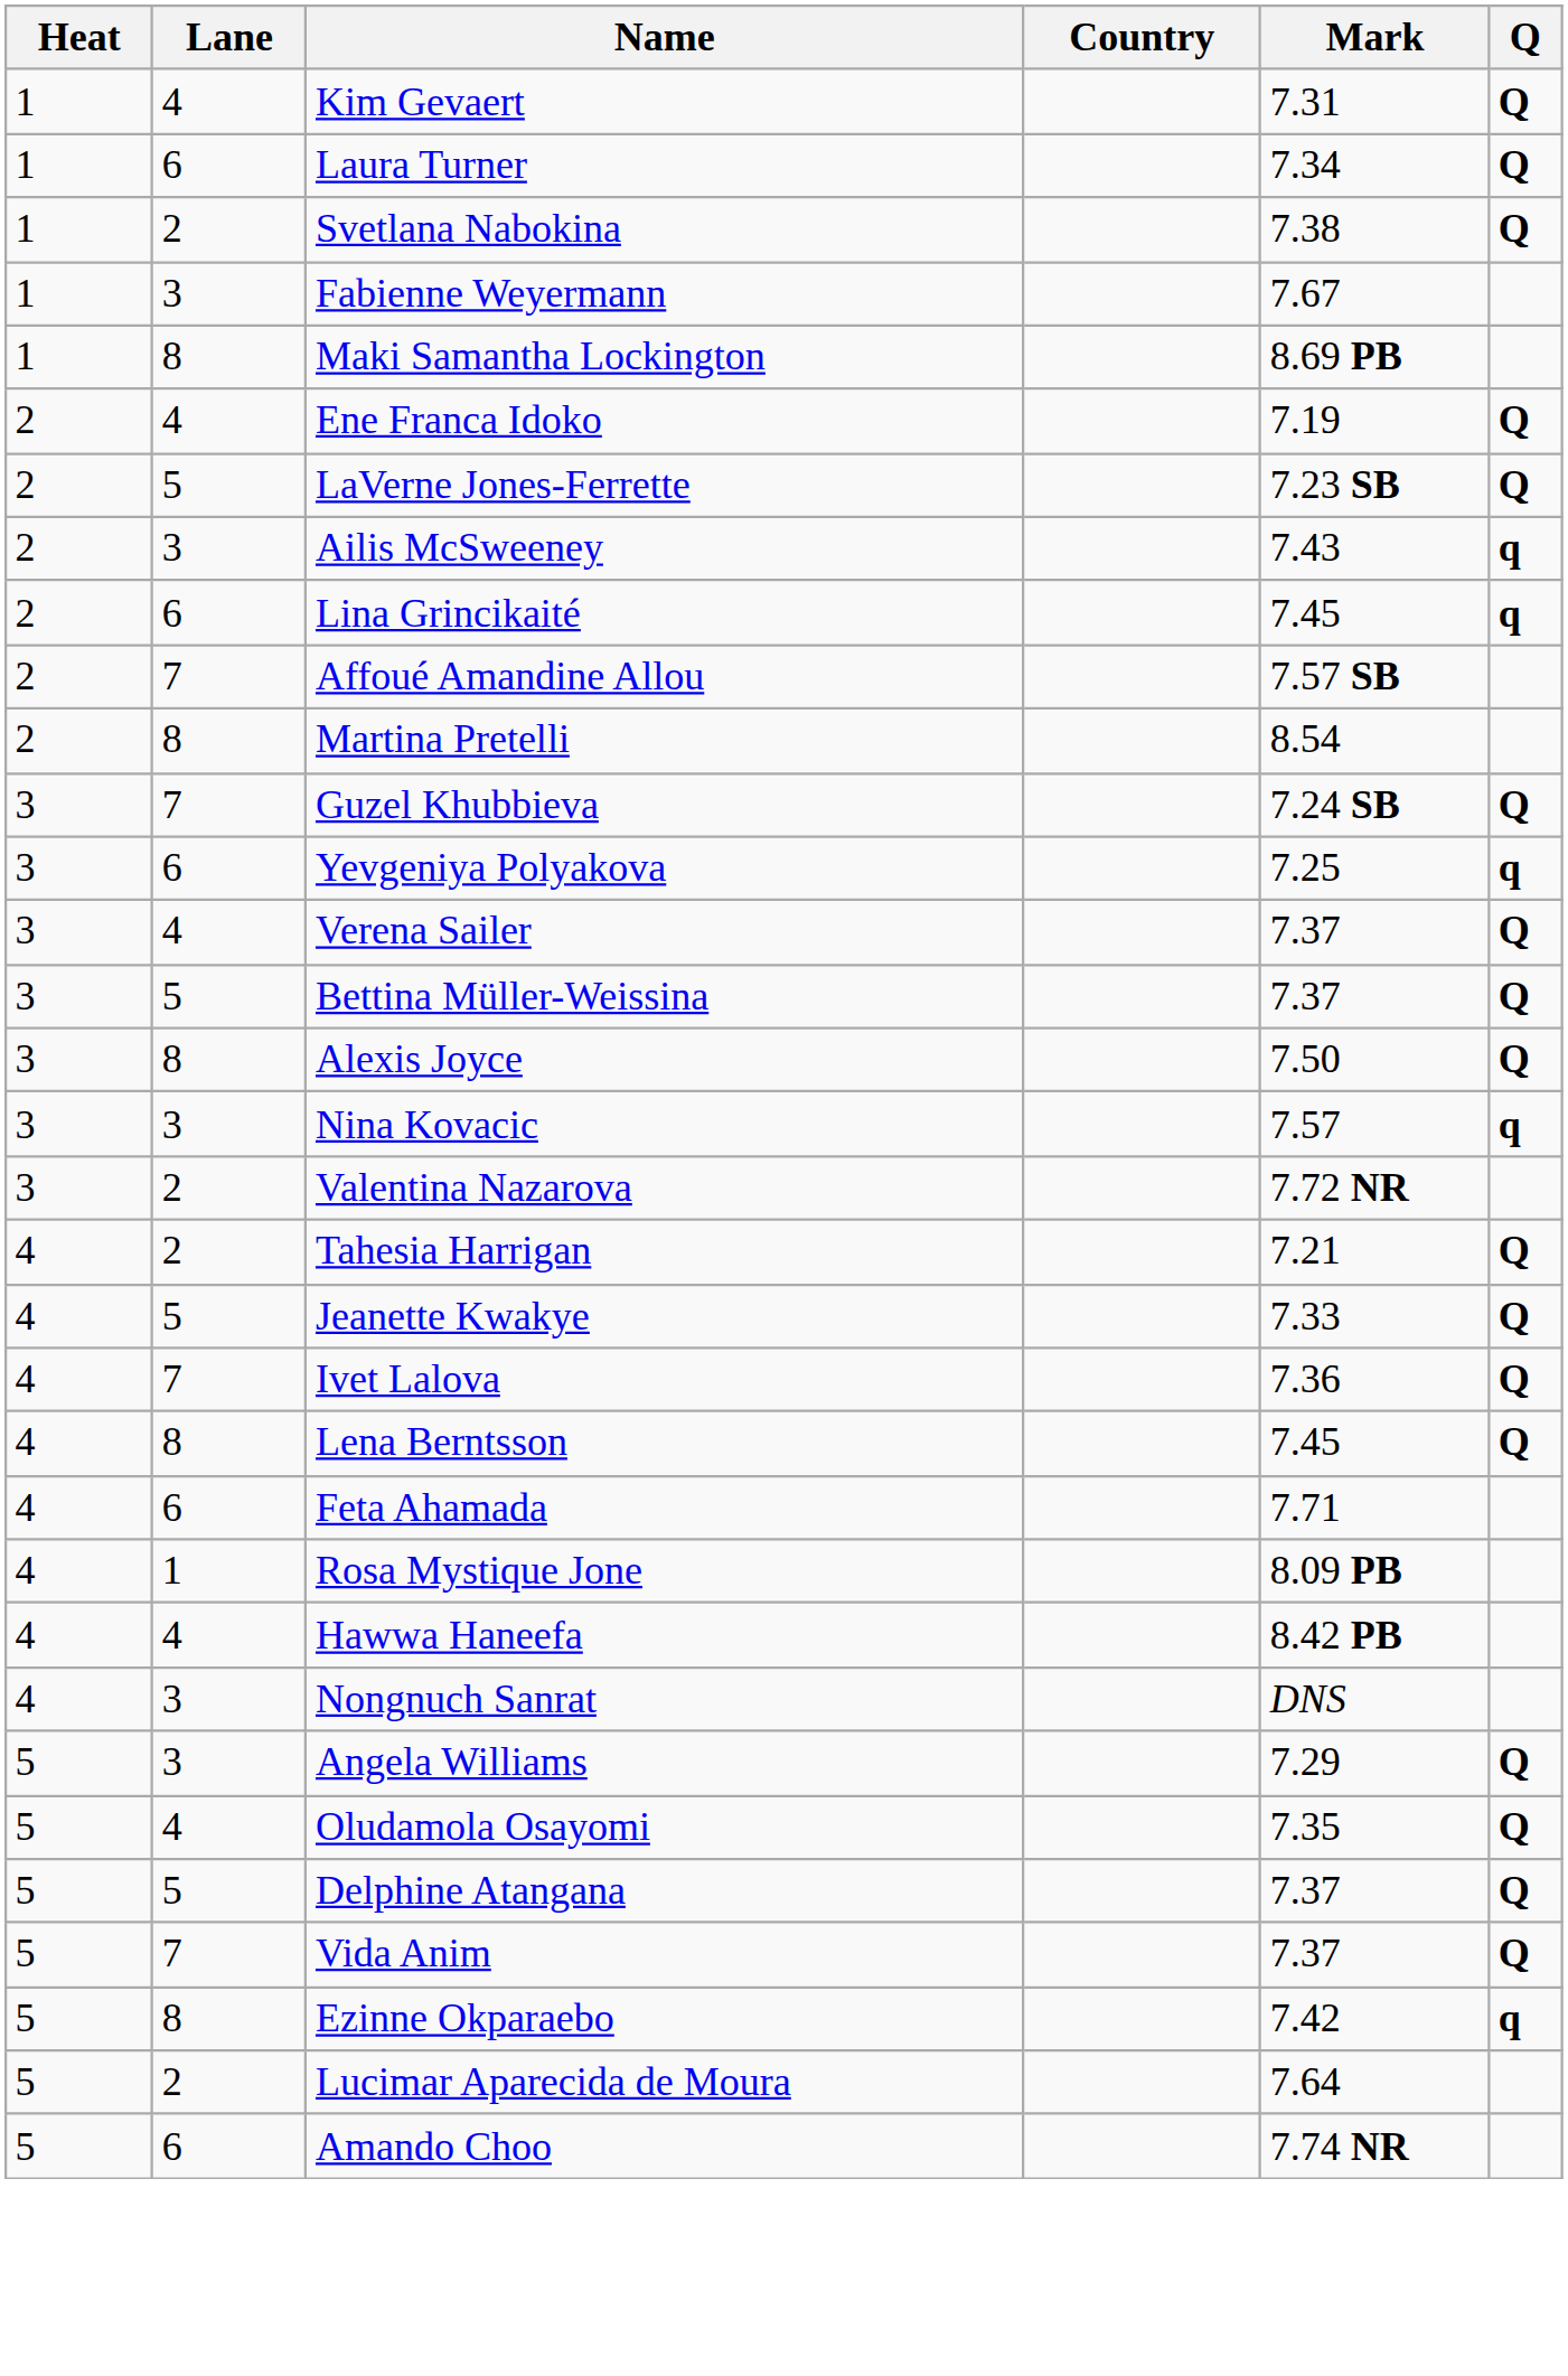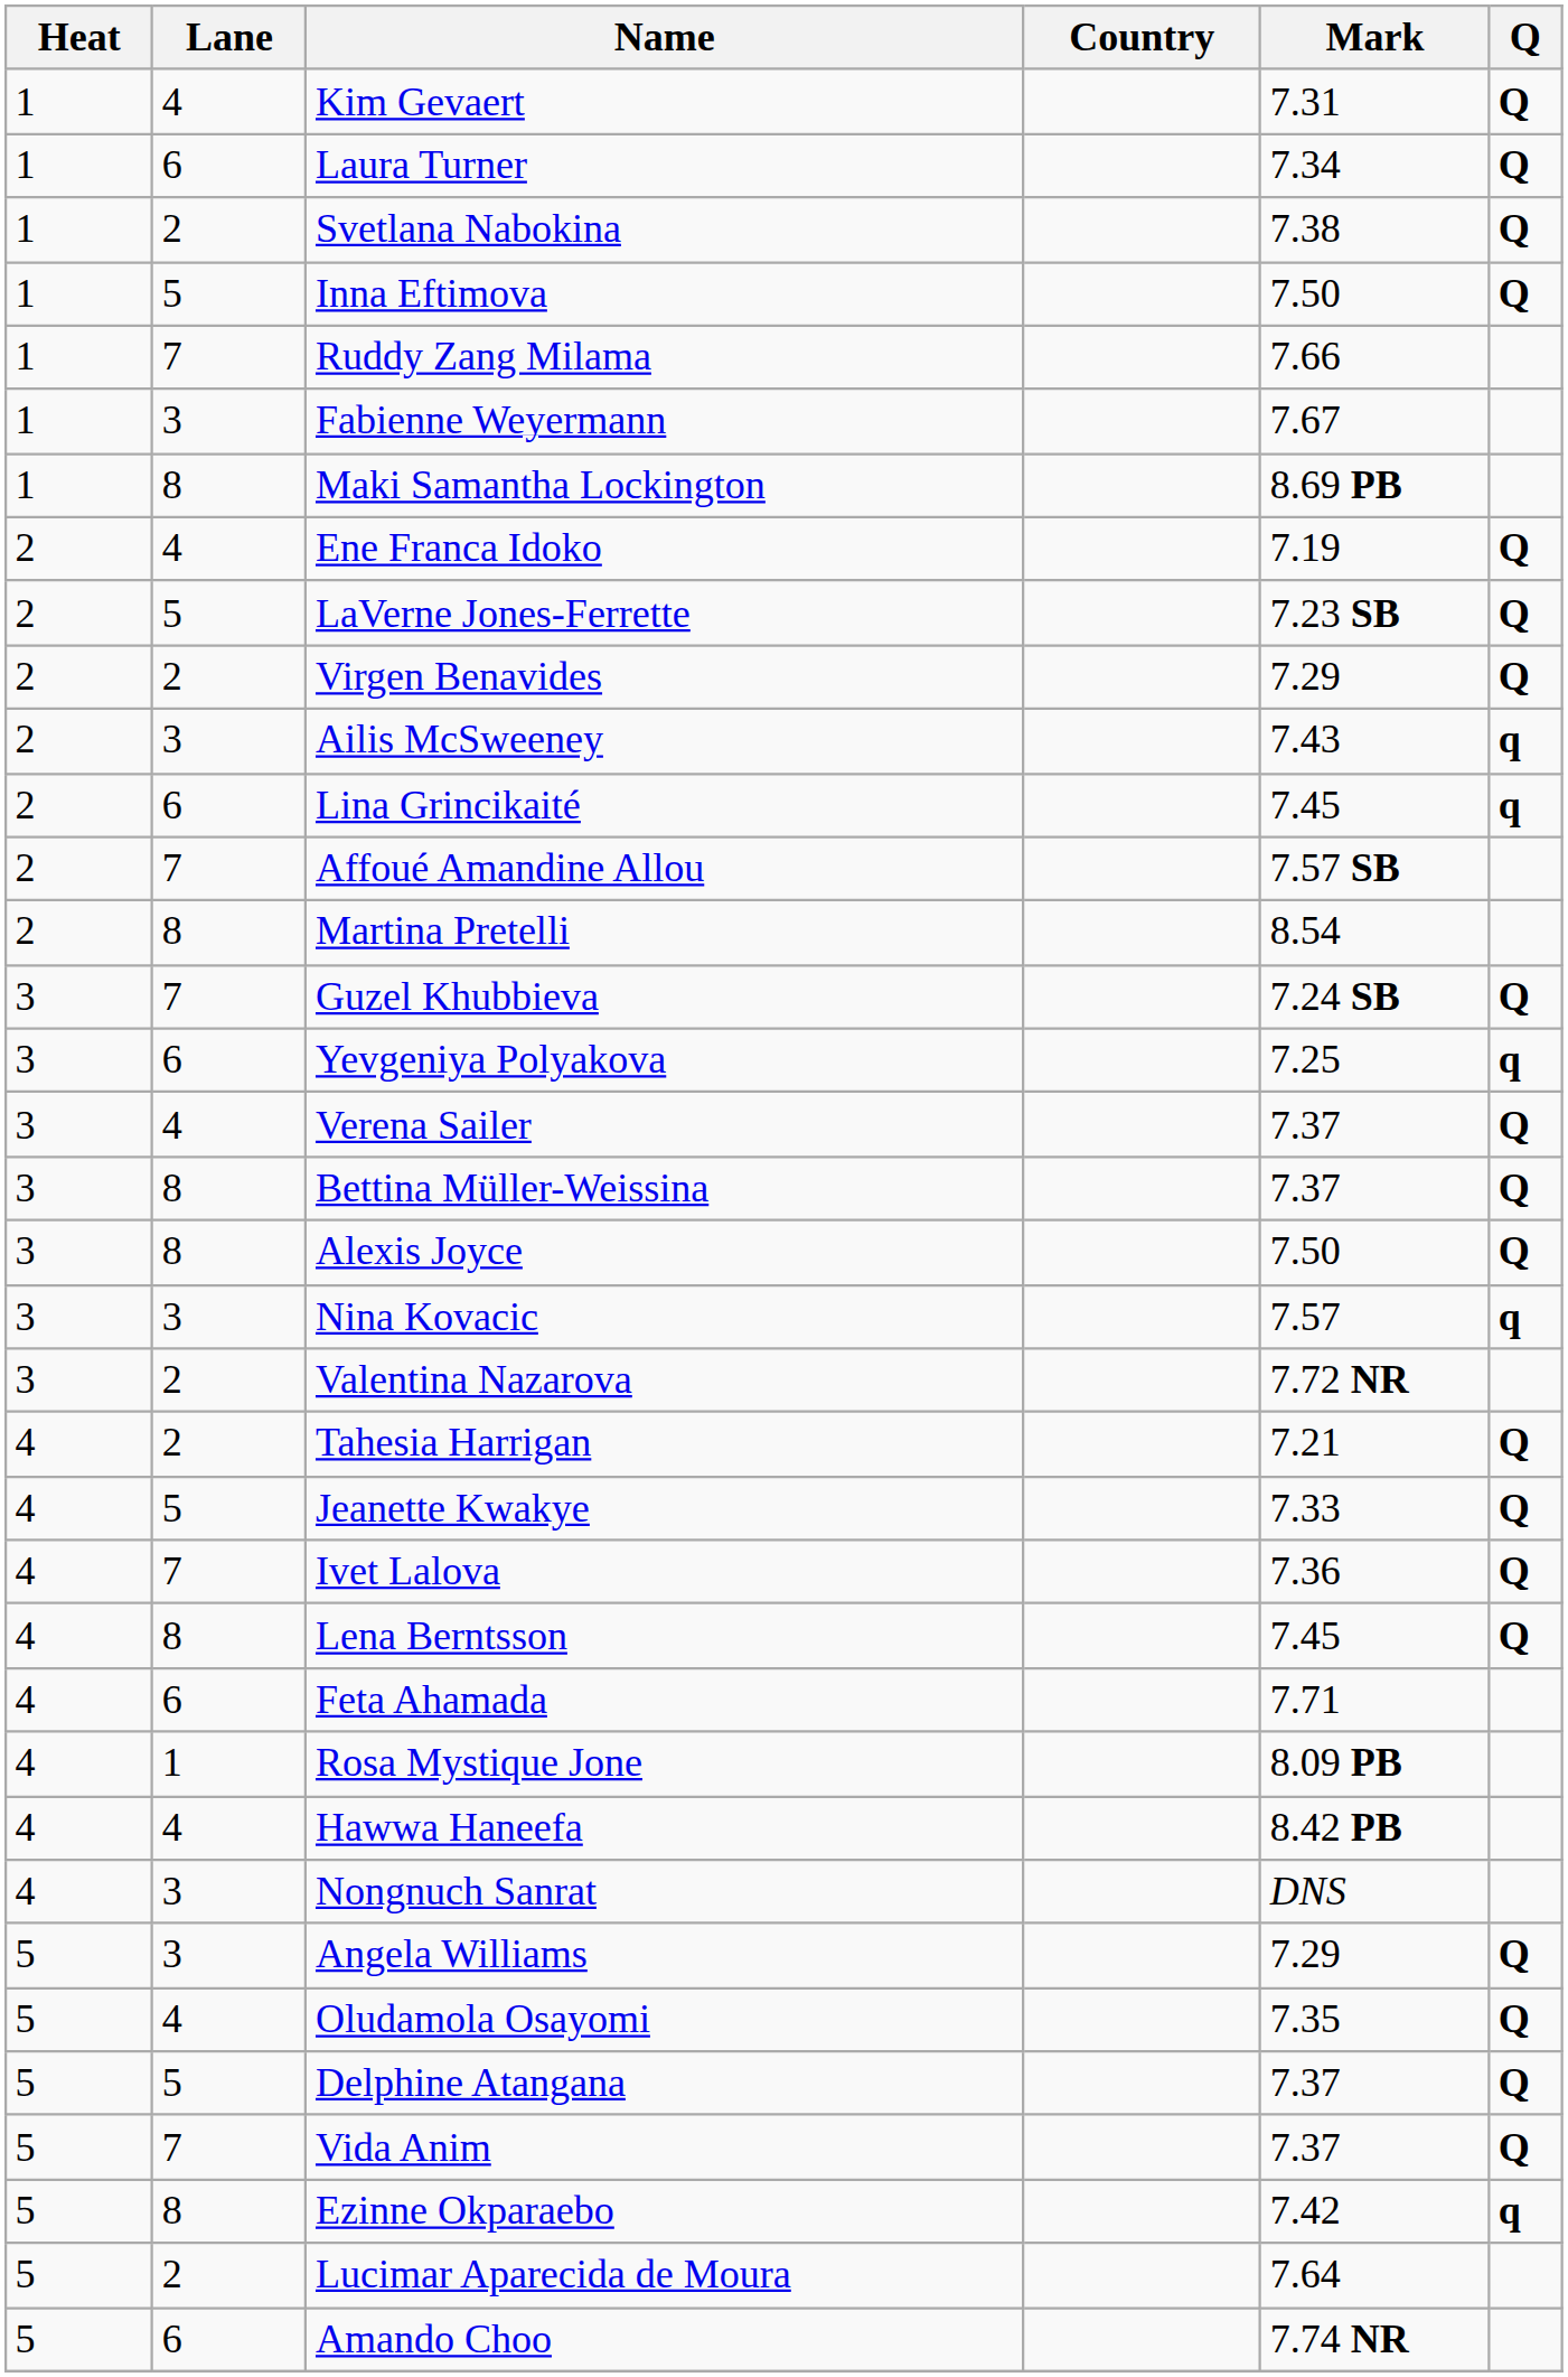 <table class="wikitable sortable" width=70%>
 <tr>
 <th>Heat</th>
 <th>Lane</th>
 <th>Name</th>
 <th>Country</th>
 <th>Mark</th>
 <th>Q</th>
 </tr>
 <tr>
 <td>1</td>
 <td>4</td>
 <td><a href='#'>Kim Gevaert</a></td>
 <td></td>
 <td>7.31</td>
 <td><strong>Q</strong></td>
 </tr>
 <tr>
 <td>1</td>
 <td>6</td>
 <td><a href='#'>Laura Turner</a></td>
 <td></td>
 <td>7.34</td>
 <td><strong>Q</strong></td>
 </tr>
 <tr>
 <td>1</td>
 <td>2</td>
 <td><a href='#'>Svetlana Nabokina</a></td>
 <td></td>
 <td>7.38</td>
 <td><strong>Q</strong></td>
 </tr>
 <tr>
 <td>1</td>
+<td>5</td>
+<td><a href='#'>Inna Eftimova</a></td>
+<td></td>
+<td>7.50</td>
+<td><strong>Q</strong></td>
+</tr>
+<tr>
+<td>1</td>
+<td>7</td>
+<td><a href='#'>Ruddy Zang Milama</a></td>
+<td></td>
+<td>7.66</td>
+<td></td>
+</tr>
+<tr>
+<td>1</td>
 <td>3</td>
 <td><a href='#'>Fabienne Weyermann</a></td>
 <td></td>
 <td>7.67</td>
 <td></td>
 </tr>
 <tr>
 <td>1</td>
 <td>8</td>
 <td><a href='#'>Maki Samantha Lockington</a></td>
 <td></td>
 <td>8.69 <strong>PB</strong></td>
 <td></td>
 </tr>
 <tr>
 <td>2</td>
 <td>4</td>
 <td><a href='#'>Ene Franca Idoko</a></td>
 <td></td>
 <td>7.19</td>
 <td><strong>Q</strong></td>
 </tr>
 <tr>
 <td>2</td>
 <td>5</td>
 <td><a href='#'>LaVerne Jones-Ferrette</a></td>
 <td></td>
 <td>7.23 <strong>SB</strong></td>
+<td><strong>Q</strong></td>
+</tr>
+<tr>
+<td>2</td>
+<td>2</td>
+<td><a href='#'>Virgen Benavides</a></td>
+<td></td>
+<td>7.29</td>
 <td><strong>Q</strong></td>
 </tr>
 <tr>
 <td>2</td>
 <td>3</td>
 <td><a href='#'>Ailis McSweeney</a></td>
 <td></td>
 <td>7.43</td>
 <td><strong>q</strong></td>
 </tr>
 <tr>
 <td>2</td>
 <td>6</td>
 <td><a href='#'>Lina Grincikaité</a></td>
 <td></td>
 <td>7.45</td>
 <td><strong>q</strong></td>
 </tr>
 <tr>
 <td>2</td>
 <td>7</td>
 <td><a href='#'>Affoué Amandine Allou</a></td>
 <td></td>
 <td>7.57 <strong>SB</strong></td>
 <td></td>
 </tr>
 <tr>
 <td>2</td>
 <td>8</td>
 <td><a href='#'>Martina Pretelli</a></td>
 <td></td>
 <td>8.54</td>
 <td></td>
 </tr>
 <tr>
 <td>3</td>
 <td>7</td>
 <td><a href='#'>Guzel Khubbieva</a></td>
 <td></td>
 <td>7.24 <strong>SB</strong></td>
 <td><strong>Q</strong></td>
 </tr>
 <tr>
 <td>3</td>
 <td>6</td>
 <td><a href='#'>Yevgeniya Polyakova</a></td>
 <td></td>
 <td>7.25</td>
 <td><strong>q</strong></td>
 </tr>
 <tr>
 <td>3</td>
 <td>4</td>
 <td><a href='#'>Verena Sailer</a></td>
 <td></td>
 <td>7.37</td>
 <td><strong>Q</strong></td>
 </tr>
 <tr>
 <td>3</td>
-<td>5</td>
+<td>8</td>
 <td><a href='#'>Bettina Müller-Weissina</a></td>
 <td></td>
 <td>7.37</td>
 <td><strong>Q</strong></td>
 </tr>
 <tr>
 <td>3</td>
 <td>8</td>
 <td><a href='#'>Alexis Joyce</a></td>
 <td></td>
 <td>7.50</td>
 <td><strong>Q</strong></td>
 </tr>
 <tr>
 <td>3</td>
 <td>3</td>
 <td><a href='#'>Nina Kovacic</a></td>
 <td></td>
 <td>7.57</td>
 <td><strong>q</strong></td>
 </tr>
 <tr>
 <td>3</td>
 <td>2</td>
 <td><a href='#'>Valentina Nazarova</a></td>
 <td></td>
 <td>7.72 <strong>NR</strong></td>
 <td></td>
 </tr>
 <tr>
 <td>4</td>
 <td>2</td>
 <td><a href='#'>Tahesia Harrigan</a></td>
 <td></td>
 <td>7.21</td>
 <td><strong>Q</strong></td>
 </tr>
 <tr>
 <td>4</td>
 <td>5</td>
 <td><a href='#'>Jeanette Kwakye</a></td>
 <td></td>
 <td>7.33</td>
 <td><strong>Q</strong></td>
 </tr>
 <tr>
 <td>4</td>
 <td>7</td>
 <td><a href='#'>Ivet Lalova</a></td>
 <td></td>
 <td>7.36</td>
 <td><strong>Q</strong></td>
 </tr>
 <tr>
 <td>4</td>
 <td>8</td>
 <td><a href='#'>Lena Berntsson</a></td>
 <td></td>
 <td>7.45</td>
 <td><strong>Q</strong></td>
 </tr>
 <tr>
 <td>4</td>
 <td>6</td>
 <td><a href='#'>Feta Ahamada</a></td>
 <td></td>
 <td>7.71</td>
 <td></td>
 </tr>
 <tr>
 <td>4</td>
 <td>1</td>
 <td><a href='#'>Rosa Mystique Jone</a></td>
 <td></td>
 <td>8.09 <strong>PB</strong></td>
 <td></td>
 </tr>
 <tr>
 <td>4</td>
 <td>4</td>
 <td><a href='#'>Hawwa Haneefa</a></td>
 <td></td>
 <td>8.42 <strong>PB</strong></td>
 <td></td>
 </tr>
 <tr>
 <td>4</td>
 <td>3</td>
 <td><a href='#'>Nongnuch Sanrat</a></td>
 <td></td>
 <td><em>DNS</em></td>
 <td></td>
 </tr>
 <tr>
 <td>5</td>
 <td>3</td>
 <td><a href='#'>Angela Williams</a></td>
 <td></td>
 <td>7.29</td>
 <td><strong>Q</strong></td>
 </tr>
 <tr>
 <td>5</td>
 <td>4</td>
 <td><a href='#'>Oludamola Osayomi</a></td>
 <td></td>
 <td>7.35</td>
 <td><strong>Q</strong></td>
 </tr>
 <tr>
 <td>5</td>
 <td>5</td>
 <td><a href='#'>Delphine Atangana</a></td>
 <td></td>
 <td>7.37</td>
 <td><strong>Q</strong></td>
 </tr>
 <tr>
 <td>5</td>
 <td>7</td>
 <td><a href='#'>Vida Anim</a></td>
 <td></td>
 <td>7.37</td>
 <td><strong>Q</strong></td>
 </tr>
 <tr>
 <td>5</td>
 <td>8</td>
 <td><a href='#'>Ezinne Okparaebo</a></td>
 <td></td>
 <td>7.42</td>
 <td><strong>q</strong></td>
 </tr>
 <tr>
 <td>5</td>
 <td>2</td>
 <td><a href='#'>Lucimar Aparecida de Moura</a></td>
 <td></td>
 <td>7.64</td>
 <td></td>
 </tr>
 <tr>
 <td>5</td>
 <td>6</td>
 <td><a href='#'>Amando Choo</a></td>
 <td></td>
 <td>7.74 <strong>NR</strong></td>
 <td></td>
 </tr>
 <tr>
 </tr>
 </table>
